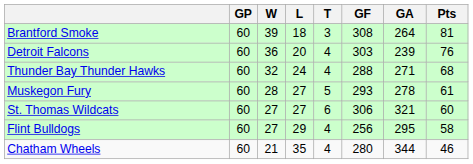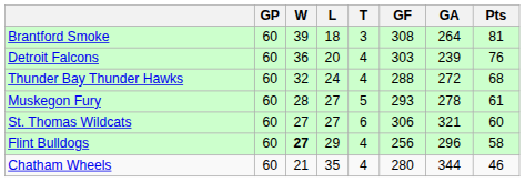 <table class="wikitable">
 <tr>
 <th width="40%" bgcolor="#e0e0e0"></th>
 <th width="5%" bgcolor="#e0e0e0">GP</th>
 <th width="5%" bgcolor="#e0e0e0">W</th>
 <th width="5%" bgcolor="#e0e0e0">L</th>
 <th width="5%" bgcolor="#e0e0e0">T</th>
 <th width="7.5%" bgcolor="#e0e0e0">GF</th>
 <th width="7.5%" bgcolor="#e0e0e0">GA</th>
 <th width="7.5%" bgcolor="#e0e0e0">Pts</th>
 </tr>
 <tr align="center" bgcolor="#CCFFCC">
 <td align="left"><a href='#'>Brantford Smoke</a></td>
 <td>60</td>
 <td>39</td>
 <td>18</td>
 <td>3</td>
 <td>308</td>
 <td>264</td>
 <td>81</td>
 </tr>
 <tr align="center" bgcolor="#CCFFCC">
 <td align="left"><a href='#'>Detroit Falcons</a></td>
 <td>60</td>
 <td>36</td>
 <td>20</td>
 <td>4</td>
 <td>303</td>
 <td>239</td>
 <td>76</td>
 </tr>
 <tr align="center" bgcolor="#CCFFCC">
 <td align="left"><a href='#'>Thunder Bay Thunder Hawks</a></td>
 <td>60</td>
 <td>32</td>
 <td>24</td>
 <td>4</td>
 <td>288</td>
-<td>271</td>
+<td>272</td>
 <td>68</td>
 </tr>
 <tr align="center" bgcolor="#CCFFCC">
 <td align="left"><a href='#'>Muskegon Fury</a></td>
 <td>60</td>
 <td>28</td>
 <td>27</td>
 <td>5</td>
 <td>293</td>
 <td>278</td>
 <td>61</td>
 </tr>
 <tr align="center" bgcolor="#CCFFCC">
 <td align="left"><a href='#'>St. Thomas Wildcats</a></td>
 <td>60</td>
 <td>27</td>
 <td>27</td>
 <td>6</td>
 <td>306</td>
 <td>321</td>
 <td>60</td>
 </tr>
 <tr align="center" bgcolor="#CCFFCC">
 <td align="left"><a href='#'>Flint Bulldogs</a></td>
 <td>60</td>
-<td>27</td>
+<td><strong>27</strong></td>
 <td>29</td>
 <td>4</td>
 <td>256</td>
-<td>295</td>
+<td>296</td>
 <td>58</td>
 </tr>
 <tr align="center">
 <td align="left"><a href='#'>Chatham Wheels</a></td>
 <td>60</td>
 <td>21</td>
 <td>35</td>
 <td>4</td>
 <td>280</td>
 <td>344</td>
 <td>46</td>
 </tr>
 </table>
